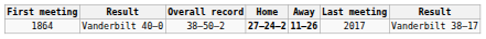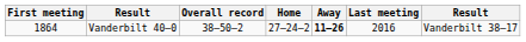 <table class="wikitable">
 <tr align="center">
 <th>First meeting</th>
 <th>Result</th>
 <th>Overall record</th>
 <th>Home</th>
 <th>Away</th>
 <th>Last meeting</th>
 <th>Result</th>
 </tr>
 <tr align="center">
 <td>1864</td>
 <td>Vanderbilt 40–0</td>
 <td>38–50–2</td>
-<td><strong>27–24–2</strong></td>
+<td>27–24–2</td>
 <td><strong>11–26</strong></td>
-<td>2017</td>
+<td>2016</td>
 <td>Vanderbilt 38–17</td>
 </tr>
 </table>
